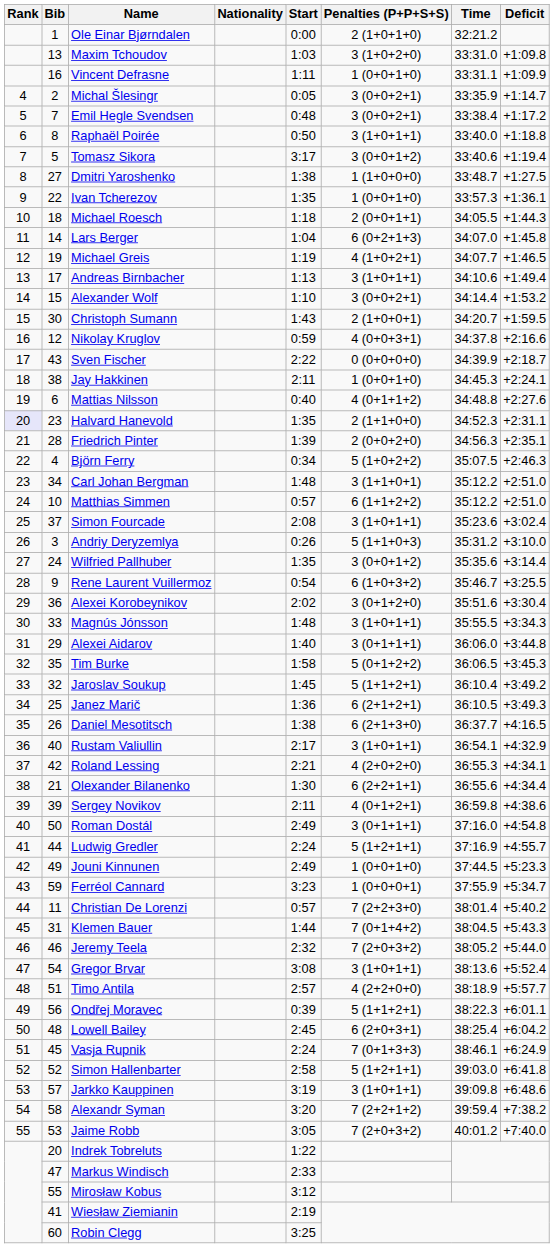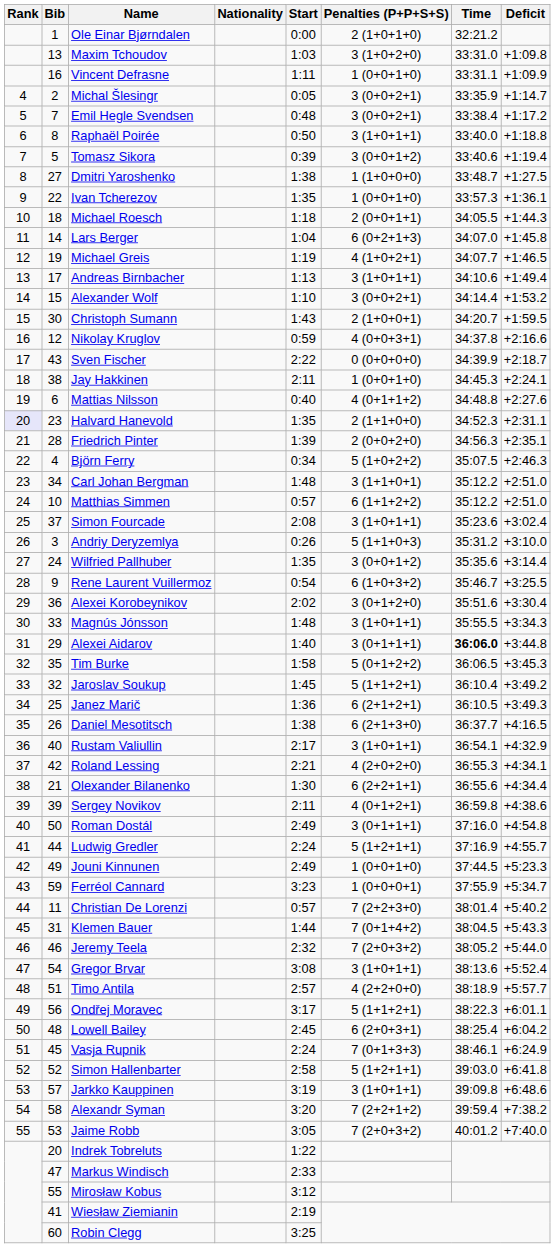 <table class="wikitable sortable" style="text-align:center">
 <tr>
 <th>Rank</th>
 <th>Bib</th>
 <th>Name</th>
 <th>Nationality</th>
 <th>Start</th>
 <th>Penalties (P+P+S+S)</th>
 <th>Time</th>
 <th>Deficit</th>
 </tr>
 <tr>
 <td></td>
 <td>1</td>
 <td align=left><a href='#'>Ole Einar Bjørndalen</a></td>
 <td align=left></td>
 <td>0:00</td>
 <td>2 (1+0+1+0)</td>
 <td>32:21.2</td>
 <td></td>
 </tr>
 <tr>
 <td></td>
 <td>13</td>
 <td align=left><a href='#'>Maxim Tchoudov</a></td>
 <td align=left></td>
 <td>1:03</td>
 <td>3 (1+0+2+0)</td>
 <td>33:31.0</td>
 <td>+1:09.8</td>
 </tr>
 <tr>
 <td></td>
 <td>16</td>
 <td align=left><a href='#'>Vincent Defrasne</a></td>
 <td align=left></td>
 <td>1:11</td>
 <td>1 (0+0+1+0)</td>
 <td>33:31.1</td>
 <td>+1:09.9</td>
 </tr>
 <tr>
 <td>4</td>
 <td>2</td>
 <td align=left><a href='#'>Michal Šlesingr</a></td>
 <td align=left></td>
 <td>0:05</td>
 <td>3 (0+0+2+1)</td>
 <td>33:35.9</td>
 <td>+1:14.7</td>
 </tr>
 <tr>
 <td>5</td>
 <td>7</td>
 <td align=left><a href='#'>Emil Hegle Svendsen</a></td>
 <td align=left></td>
 <td>0:48</td>
 <td>3 (0+0+2+1)</td>
 <td>33:38.4</td>
 <td>+1:17.2</td>
 </tr>
 <tr>
 <td>6</td>
 <td>8</td>
 <td align=left><a href='#'>Raphaël Poirée</a></td>
 <td align=left></td>
 <td>0:50</td>
 <td>3 (1+0+1+1)</td>
 <td>33:40.0</td>
 <td>+1:18.8</td>
 </tr>
 <tr>
 <td>7</td>
 <td>5</td>
 <td align=left><a href='#'>Tomasz Sikora</a></td>
 <td align=left></td>
-<td>3:17</td>
+<td>0:39</td>
 <td>3 (0+0+1+2)</td>
 <td>33:40.6</td>
 <td>+1:19.4</td>
 </tr>
 <tr>
 <td>8</td>
 <td>27</td>
 <td align=left><a href='#'>Dmitri Yaroshenko</a></td>
 <td align=left></td>
 <td>1:38</td>
 <td>1 (1+0+0+0)</td>
 <td>33:48.7</td>
 <td>+1:27.5</td>
 </tr>
 <tr>
 <td>9</td>
 <td>22</td>
 <td align=left><a href='#'>Ivan Tcherezov</a></td>
 <td align=left></td>
 <td>1:35</td>
 <td>1 (0+0+1+0)</td>
 <td>33:57.3</td>
 <td>+1:36.1</td>
 </tr>
 <tr>
 <td>10</td>
 <td>18</td>
 <td align=left><a href='#'>Michael Roesch</a></td>
 <td align=left></td>
 <td>1:18</td>
 <td>2 (0+0+1+1)</td>
 <td>34:05.5</td>
 <td>+1:44.3</td>
 </tr>
 <tr>
 <td>11</td>
 <td>14</td>
 <td align=left><a href='#'>Lars Berger</a></td>
 <td align=left></td>
 <td>1:04</td>
 <td>6 (0+2+1+3)</td>
 <td>34:07.0</td>
 <td>+1:45.8</td>
 </tr>
 <tr>
 <td>12</td>
 <td>19</td>
 <td align=left><a href='#'>Michael Greis</a></td>
 <td align=left></td>
 <td>1:19</td>
 <td>4 (1+0+2+1)</td>
 <td>34:07.7</td>
 <td>+1:46.5</td>
 </tr>
 <tr>
 <td>13</td>
 <td>17</td>
 <td align=left><a href='#'>Andreas Birnbacher</a></td>
 <td align=left></td>
 <td>1:13</td>
 <td>3 (1+0+1+1)</td>
 <td>34:10.6</td>
 <td>+1:49.4</td>
 </tr>
 <tr>
 <td>14</td>
 <td>15</td>
 <td align=left><a href='#'>Alexander Wolf</a></td>
 <td align=left></td>
 <td>1:10</td>
 <td>3 (0+0+2+1)</td>
 <td>34:14.4</td>
 <td>+1:53.2</td>
 </tr>
 <tr>
 <td>15</td>
 <td>30</td>
 <td align=left><a href='#'>Christoph Sumann</a></td>
 <td align=left></td>
 <td>1:43</td>
 <td>2 (1+0+0+1)</td>
 <td>34:20.7</td>
 <td>+1:59.5</td>
 </tr>
 <tr>
 <td>16</td>
 <td>12</td>
 <td align=left><a href='#'>Nikolay Kruglov</a></td>
 <td align=left></td>
 <td>0:59</td>
 <td>4 (0+0+3+1)</td>
 <td>34:37.8</td>
 <td>+2:16.6</td>
 </tr>
 <tr>
 <td>17</td>
 <td>43</td>
 <td align=left><a href='#'>Sven Fischer</a></td>
 <td align=left></td>
 <td>2:22</td>
 <td>0 (0+0+0+0)</td>
 <td>34:39.9</td>
 <td>+2:18.7</td>
 </tr>
 <tr>
 <td>18</td>
 <td>38</td>
 <td align=left><a href='#'>Jay Hakkinen</a></td>
 <td align=left></td>
 <td>2:11</td>
 <td>1 (0+0+1+0)</td>
 <td>34:45.3</td>
 <td>+2:24.1</td>
 </tr>
 <tr>
 <td>19</td>
 <td>6</td>
 <td align=left><a href='#'>Mattias Nilsson</a></td>
 <td align=left></td>
 <td>0:40</td>
 <td>4 (0+1+1+2)</td>
 <td>34:48.8</td>
 <td>+2:27.6</td>
 </tr>
 <tr>
 <td style="background: lavender;">20</td>
 <td>23</td>
 <td align=left><a href='#'>Halvard Hanevold</a></td>
 <td align=left></td>
 <td>1:35</td>
 <td>2 (1+1+0+0)</td>
 <td>34:52.3</td>
 <td>+2:31.1</td>
 </tr>
 <tr>
 <td>21</td>
 <td>28</td>
 <td align=left><a href='#'>Friedrich Pinter</a></td>
 <td align=left></td>
 <td>1:39</td>
 <td>2 (0+0+2+0)</td>
 <td>34:56.3</td>
 <td>+2:35.1</td>
 </tr>
 <tr>
 <td>22</td>
 <td>4</td>
 <td align=left><a href='#'>Björn Ferry</a></td>
 <td align=left></td>
 <td>0:34</td>
 <td>5 (1+0+2+2)</td>
 <td>35:07.5</td>
 <td>+2:46.3</td>
 </tr>
 <tr>
 <td>23</td>
 <td>34</td>
 <td align=left><a href='#'>Carl Johan Bergman</a></td>
 <td align=left></td>
 <td>1:48</td>
 <td>3 (1+1+0+1)</td>
 <td>35:12.2</td>
 <td>+2:51.0</td>
 </tr>
 <tr>
 <td>24</td>
 <td>10</td>
 <td align=left><a href='#'>Matthias Simmen</a></td>
 <td align=left></td>
 <td>0:57</td>
 <td>6 (1+1+2+2)</td>
 <td>35:12.2</td>
 <td>+2:51.0</td>
 </tr>
 <tr>
 <td>25</td>
 <td>37</td>
 <td align=left><a href='#'>Simon Fourcade</a></td>
 <td align=left></td>
 <td>2:08</td>
 <td>3 (1+0+1+1)</td>
 <td>35:23.6</td>
 <td>+3:02.4</td>
 </tr>
 <tr>
 <td>26</td>
 <td>3</td>
 <td align=left><a href='#'>Andriy Deryzemlya</a></td>
 <td align=left></td>
 <td>0:26</td>
 <td>5 (1+1+0+3)</td>
 <td>35:31.2</td>
 <td>+3:10.0</td>
 </tr>
 <tr>
 <td>27</td>
 <td>24</td>
 <td align=left><a href='#'>Wilfried Pallhuber</a></td>
 <td align=left></td>
 <td>1:35</td>
 <td>3 (0+0+1+2)</td>
 <td>35:35.6</td>
 <td>+3:14.4</td>
 </tr>
 <tr>
 <td>28</td>
 <td>9</td>
 <td align=left><a href='#'>Rene Laurent Vuillermoz</a></td>
 <td align=left></td>
 <td>0:54</td>
 <td>6 (1+0+3+2)</td>
 <td>35:46.7</td>
 <td>+3:25.5</td>
 </tr>
 <tr>
 <td>29</td>
 <td>36</td>
 <td align=left><a href='#'>Alexei Korobeynikov</a></td>
 <td align=left></td>
 <td>2:02</td>
 <td>3 (0+1+2+0)</td>
 <td>35:51.6</td>
 <td>+3:30.4</td>
 </tr>
 <tr>
 <td>30</td>
 <td>33</td>
 <td align=left><a href='#'>Magnús Jónsson</a></td>
 <td align=left></td>
 <td>1:48</td>
 <td>3 (1+0+1+1)</td>
 <td>35:55.5</td>
 <td>+3:34.3</td>
 </tr>
 <tr>
 <td>31</td>
 <td>29</td>
 <td align=left><a href='#'>Alexei Aidarov</a></td>
 <td align=left></td>
 <td>1:40</td>
 <td>3 (0+1+1+1)</td>
-<td>36:06.0</td>
+<td><strong>36:06.0</strong></td>
 <td>+3:44.8</td>
 </tr>
 <tr>
 <td>32</td>
 <td>35</td>
 <td align=left><a href='#'>Tim Burke</a></td>
 <td align=left></td>
 <td>1:58</td>
 <td>5 (0+1+2+2)</td>
 <td>36:06.5</td>
 <td>+3:45.3</td>
 </tr>
 <tr>
 <td>33</td>
 <td>32</td>
 <td align=left><a href='#'>Jaroslav Soukup</a></td>
 <td align=left></td>
 <td>1:45</td>
 <td>5 (1+1+2+1)</td>
 <td>36:10.4</td>
 <td>+3:49.2</td>
 </tr>
 <tr>
 <td>34</td>
 <td>25</td>
 <td align=left><a href='#'>Janez Marič</a></td>
 <td align=left></td>
 <td>1:36</td>
 <td>6 (2+1+2+1)</td>
 <td>36:10.5</td>
 <td>+3:49.3</td>
 </tr>
 <tr>
 <td>35</td>
 <td>26</td>
 <td align=left><a href='#'>Daniel Mesotitsch</a></td>
 <td align=left></td>
 <td>1:38</td>
 <td>6 (2+1+3+0)</td>
 <td>36:37.7</td>
 <td>+4:16.5</td>
 </tr>
 <tr>
 <td>36</td>
 <td>40</td>
 <td align=left><a href='#'>Rustam Valiullin</a></td>
 <td align=left></td>
 <td>2:17</td>
 <td>3 (1+0+1+1)</td>
 <td>36:54.1</td>
 <td>+4:32.9</td>
 </tr>
 <tr>
 <td>37</td>
 <td>42</td>
 <td align=left><a href='#'>Roland Lessing</a></td>
 <td align=left></td>
 <td>2:21</td>
 <td>4 (2+0+2+0)</td>
 <td>36:55.3</td>
 <td>+4:34.1</td>
 </tr>
 <tr>
 <td>38</td>
 <td>21</td>
 <td align=left><a href='#'>Olexander Bilanenko</a></td>
 <td align=left></td>
 <td>1:30</td>
 <td>6 (2+2+1+1)</td>
 <td>36:55.6</td>
 <td>+4:34.4</td>
 </tr>
 <tr>
 <td>39</td>
 <td>39</td>
 <td align=left><a href='#'>Sergey Novikov</a></td>
 <td align=left></td>
 <td>2:11</td>
 <td>4 (0+1+2+1)</td>
 <td>36:59.8</td>
 <td>+4:38.6</td>
 </tr>
 <tr>
 <td>40</td>
 <td>50</td>
 <td align=left><a href='#'>Roman Dostál</a></td>
 <td align=left></td>
 <td>2:49</td>
 <td>3 (0+1+1+1)</td>
 <td>37:16.0</td>
 <td>+4:54.8</td>
 </tr>
 <tr>
 <td>41</td>
 <td>44</td>
 <td align=left><a href='#'>Ludwig Gredler</a></td>
 <td align=left></td>
 <td>2:24</td>
 <td>5 (1+2+1+1)</td>
 <td>37:16.9</td>
 <td>+4:55.7</td>
 </tr>
 <tr>
 <td>42</td>
 <td>49</td>
 <td align=left><a href='#'>Jouni Kinnunen</a></td>
 <td align=left></td>
 <td>2:49</td>
 <td>1 (0+0+1+0)</td>
 <td>37:44.5</td>
 <td>+5:23.3</td>
 </tr>
 <tr>
 <td>43</td>
 <td>59</td>
 <td align=left><a href='#'>Ferréol Cannard</a></td>
 <td align=left></td>
 <td>3:23</td>
 <td>1 (0+0+0+1)</td>
 <td>37:55.9</td>
 <td>+5:34.7</td>
 </tr>
 <tr>
 <td>44</td>
 <td>11</td>
 <td align=left><a href='#'>Christian De Lorenzi</a></td>
 <td align=left></td>
 <td>0:57</td>
 <td>7 (2+2+3+0)</td>
 <td>38:01.4</td>
 <td>+5:40.2</td>
 </tr>
 <tr>
 <td>45</td>
 <td>31</td>
 <td align=left><a href='#'>Klemen Bauer</a></td>
 <td align=left></td>
 <td>1:44</td>
 <td>7 (0+1+4+2)</td>
 <td>38:04.5</td>
 <td>+5:43.3</td>
 </tr>
 <tr>
 <td>46</td>
 <td>46</td>
 <td align=left><a href='#'>Jeremy Teela</a></td>
 <td align=left></td>
 <td>2:32</td>
 <td>7 (2+0+3+2)</td>
 <td>38:05.2</td>
 <td>+5:44.0</td>
 </tr>
 <tr>
 <td>47</td>
 <td>54</td>
 <td align=left><a href='#'>Gregor Brvar</a></td>
 <td align=left></td>
 <td>3:08</td>
 <td>3 (1+0+1+1)</td>
 <td>38:13.6</td>
 <td>+5:52.4</td>
 </tr>
 <tr>
 <td>48</td>
 <td>51</td>
 <td align=left><a href='#'>Timo Antila</a></td>
 <td align=left></td>
 <td>2:57</td>
 <td>4 (2+2+0+0)</td>
 <td>38:18.9</td>
 <td>+5:57.7</td>
 </tr>
 <tr>
 <td>49</td>
 <td>56</td>
 <td align=left><a href='#'>Ondřej Moravec</a></td>
 <td align=left></td>
-<td>0:39</td>
+<td>3:17</td>
 <td>5 (1+1+2+1)</td>
 <td>38:22.3</td>
 <td>+6:01.1</td>
 </tr>
 <tr>
 <td>50</td>
 <td>48</td>
 <td align=left><a href='#'>Lowell Bailey</a></td>
 <td align=left></td>
 <td>2:45</td>
 <td>6 (2+0+3+1)</td>
 <td>38:25.4</td>
 <td>+6:04.2</td>
 </tr>
 <tr>
 <td>51</td>
 <td>45</td>
 <td align=left><a href='#'>Vasja Rupnik</a></td>
 <td align=left></td>
 <td>2:24</td>
 <td>7 (0+1+3+3)</td>
 <td>38:46.1</td>
 <td>+6:24.9</td>
 </tr>
 <tr>
 <td>52</td>
 <td>52</td>
 <td align=left><a href='#'>Simon Hallenbarter</a></td>
 <td align=left></td>
 <td>2:58</td>
 <td>5 (1+2+1+1)</td>
 <td>39:03.0</td>
 <td>+6:41.8</td>
 </tr>
 <tr>
 <td>53</td>
 <td>57</td>
 <td align=left><a href='#'>Jarkko Kauppinen</a></td>
 <td align=left></td>
 <td>3:19</td>
 <td>3 (1+0+1+1)</td>
 <td>39:09.8</td>
 <td>+6:48.6</td>
 </tr>
 <tr>
 <td>54</td>
 <td>58</td>
 <td align=left><a href='#'>Alexandr Syman</a></td>
 <td align=left></td>
 <td>3:20</td>
 <td>7 (2+2+1+2)</td>
 <td>39:59.4</td>
 <td>+7:38.2</td>
 </tr>
 <tr>
 <td>55</td>
 <td>53</td>
 <td align=left><a href='#'>Jaime Robb</a></td>
 <td align=left></td>
 <td>3:05</td>
 <td>7 (2+0+3+2)</td>
 <td>40:01.2</td>
 <td>+7:40.0</td>
 </tr>
 <tr>
 <td rowspan=5></td>
 <td>20</td>
 <td align=left><a href='#'>Indrek Tobreluts</a></td>
 <td align=left></td>
 <td>1:22</td>
 <td></td>
 <td colspan=2 rowspan=2></td>
 </tr>
 <tr>
 <td>47</td>
 <td align=left><a href='#'>Markus Windisch</a></td>
 <td align=left></td>
 <td>2:33</td>
 <td></td>
 </tr>
 <tr>
 <td>55</td>
 <td align=left><a href='#'>Mirosław Kobus</a></td>
 <td align=left></td>
 <td>3:12</td>
 <td></td>
 <td colspan=2></td>
 </tr>
 <tr>
 <td>41</td>
 <td align=left><a href='#'>Wiesław Ziemianin</a></td>
 <td align=left></td>
 <td>2:19</td>
 <td colspan=3 rowspan=2></td>
 </tr>
 <tr>
 <td>60</td>
 <td align=left><a href='#'>Robin Clegg</a></td>
 <td align=left></td>
 <td>3:25</td>
 </tr>
 </table>
